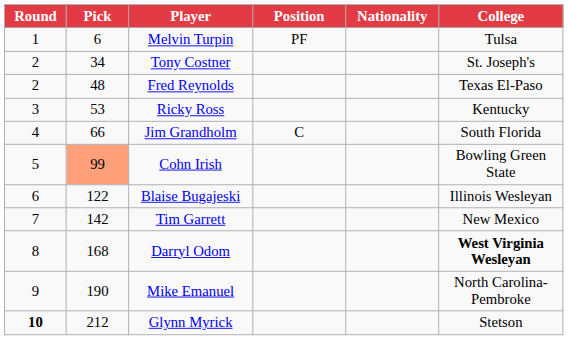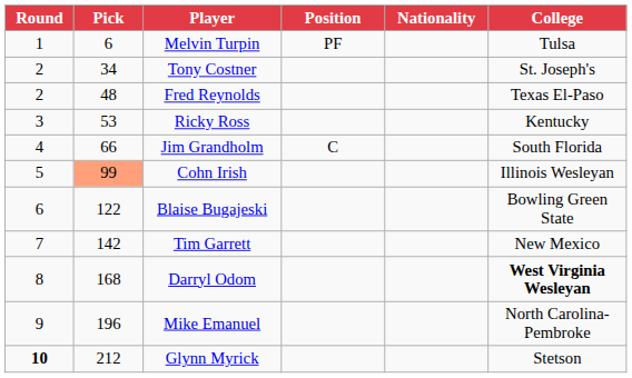 <table class="wikitable sortable sortable">
 <tr>
 <th style="background-color: #E23B45;  color: #FFFFFF" width="10%">Round</th>
 <th style="background-color: #E23B45;  color: #FFFFFF" width="10%">Pick</th>
 <th style="background-color: #E23B45;  color: #FFFFFF" width="20%">Player</th>
 <th style="background-color: #E23B45;  color: #FFFFFF" width="15%">Position</th>
 <th style="background-color: #E23B45;  color: #FFFFFF" width="15%">Nationality</th>
 <th style="background-color: #E23B45;  color: #FFFFFF" width="20%">College</th>
 </tr>
 <tr style="text-align: center">
 <td>1</td>
 <td>6</td>
 <td><a href='#'>Melvin Turpin</a></td>
 <td>PF</td>
 <td></td>
 <td>Tulsa</td>
 </tr>
 <tr style="text-align: center">
 <td>2</td>
 <td>34</td>
 <td><a href='#'>Tony Costner</a></td>
 <td></td>
 <td></td>
 <td>St. Joseph's</td>
 </tr>
 <tr style="text-align: center">
 <td>2</td>
 <td>48</td>
 <td><a href='#'>Fred Reynolds</a></td>
 <td></td>
 <td></td>
 <td>Texas El-Paso</td>
 </tr>
 <tr style="text-align: center">
 <td>3</td>
 <td>53</td>
 <td><a href='#'>Ricky Ross</a></td>
 <td></td>
 <td></td>
 <td>Kentucky</td>
 </tr>
 <tr style="text-align: center">
 <td>4</td>
 <td>66</td>
 <td><a href='#'>Jim Grandholm</a></td>
 <td>C</td>
 <td></td>
 <td>South Florida</td>
 </tr>
 <tr style="text-align: center">
 <td>5</td>
 <td style="background: lightsalmon;">99</td>
 <td><a href='#'>Cohn Irish</a></td>
 <td></td>
 <td></td>
-<td>Bowling Green State</td>
+<td>Illinois Wesleyan</td>
 </tr>
 <tr style="text-align: center">
 <td>6</td>
 <td>122</td>
 <td><a href='#'>Blaise Bugajeski</a></td>
 <td></td>
 <td></td>
-<td>Illinois Wesleyan</td>
+<td>Bowling Green State</td>
 </tr>
 <tr style="text-align: center">
 <td>7</td>
 <td>142</td>
 <td><a href='#'>Tim Garrett</a></td>
 <td></td>
 <td></td>
 <td>New Mexico</td>
 </tr>
 <tr style="text-align: center">
 <td>8</td>
 <td>168</td>
 <td><a href='#'>Darryl Odom</a></td>
 <td></td>
 <td></td>
 <td><strong>West Virginia Wesleyan</strong></td>
 </tr>
 <tr style="text-align: center">
 <td>9</td>
-<td>190</td>
+<td>196</td>
 <td><a href='#'>Mike Emanuel</a></td>
 <td></td>
 <td></td>
 <td>North Carolina-Pembroke</td>
 </tr>
 <tr style="text-align: center">
 <td><strong>10</strong></td>
 <td>212</td>
 <td><a href='#'>Glynn Myrick</a></td>
 <td></td>
 <td></td>
 <td>Stetson</td>
 </tr>
 </table>
